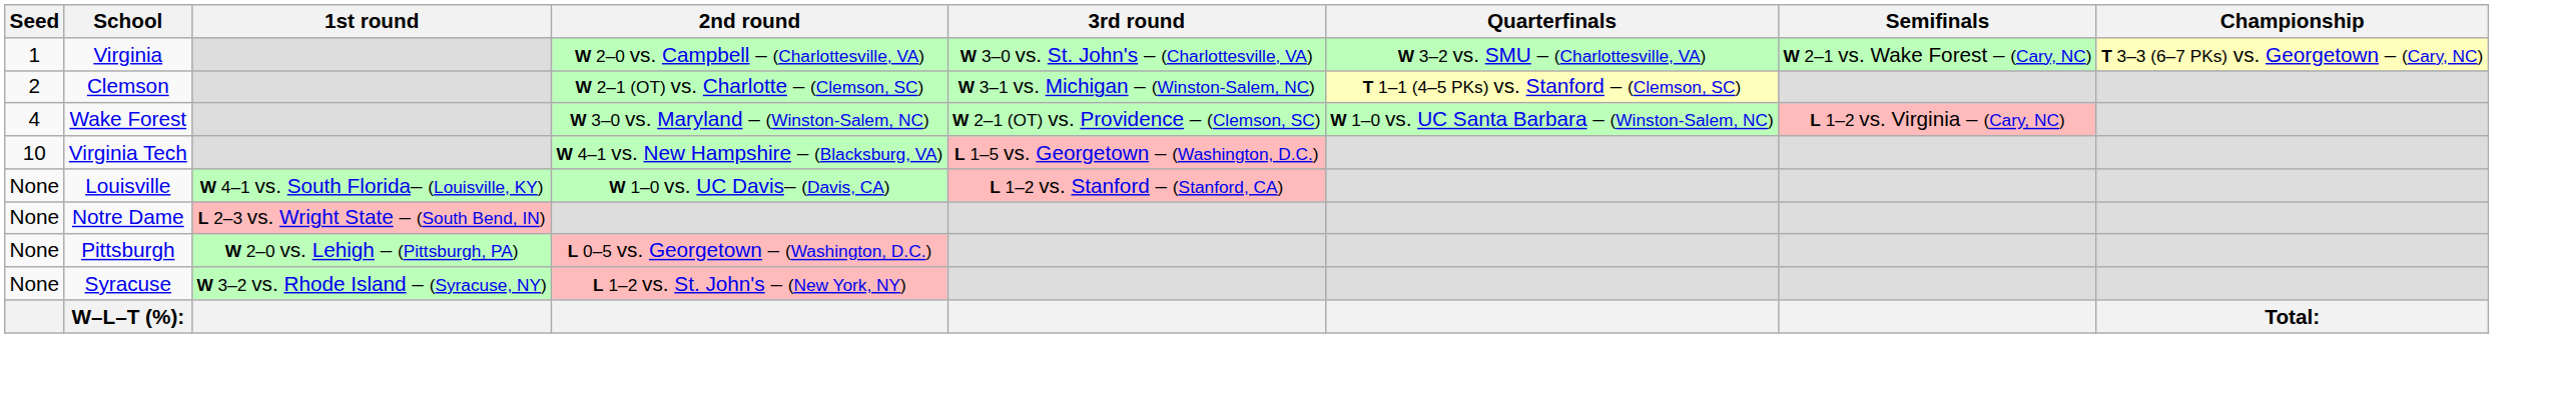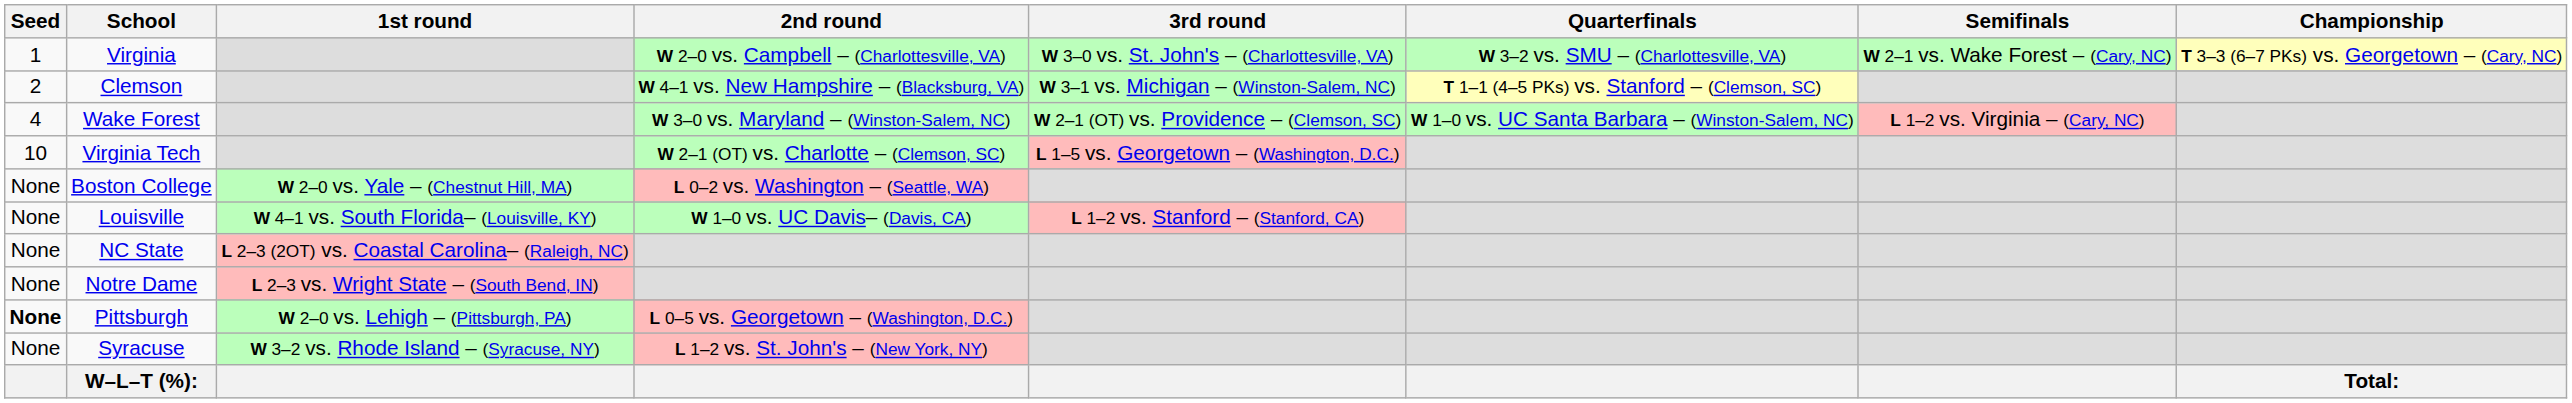 <table class="sortable wikitable" style="white-space:nowrap; text-align:center; font-size:90%;">
 <tr>
 <th>Seed</th>
 <th>School</th>
 <th>1st round</th>
 <th>2nd round</th>
 <th>3rd round</th>
 <th>Quarterfinals</th>
 <th>Semifinals</th>
 <th>Championship</th>
 </tr>
 <tr>
 <td>1</td>
 <td><a href='#'>Virginia</a></td>
 <td bgcolor=#ddd></td>
 <td style="background:#bfb;"><small> <strong>W</strong> 2–0 </small> vs. <a href='#'>Campbell</a> – <small>(<a href='#'>Charlottesville, VA</a>)</small></td>
 <td style="background:#bfb;"><small> <strong>W</strong> 3–0 </small> vs. <a href='#'>St. John's</a> – <small>(<a href='#'>Charlottesville, VA</a>)</small></td>
 <td style="background:#bfb;"><small> <strong>W</strong> 3–2 </small> vs. <a href='#'>SMU</a> – <small>(<a href='#'>Charlottesville, VA</a>)</small></td>
 <td style="background:#bfb;"><small> <strong>W</strong> 2–1 </small> vs. Wake Forest – <small>(<a href='#'>Cary, NC</a>)</small></td>
 <td style="background:#ffb;"><small> <strong>T</strong> 3–3 (6–7 PKs)</small> vs. <a href='#'>Georgetown</a> – <small>(<a href='#'>Cary, NC</a>)</small></td>
 </tr>
 <tr>
 <td>2</td>
 <td><a href='#'>Clemson</a></td>
 <td bgcolor=#ddd></td>
-<td style="background:#bfb;"><small> <strong>W</strong> 2–1 (OT) </small> vs. <a href='#'>Charlotte</a> – <small>(<a href='#'>Clemson, SC</a>)</small></td>
+<td style="background:#bfb;"><small> <strong>W</strong> 4–1 </small> vs. <a href='#'>New Hampshire</a> – <small>(<a href='#'>Blacksburg, VA</a>)</small></td>
 <td style="background:#bfb;"><small> <strong>W</strong> 3–1 </small> vs. <a href='#'>Michigan</a> – <small>(<a href='#'>Winston-Salem, NC</a>)</small></td>
 <td style="background:#ffb;"><small> <strong>T</strong> 1–1 (4–5 PKs) </small> vs. <a href='#'>Stanford</a> – <small>(<a href='#'>Clemson, SC</a>)</small></td>
 <td bgcolor=#ddd></td>
 <td bgcolor=#ddd></td>
 </tr>
 <tr>
 <td>4</td>
 <td><a href='#'>Wake Forest</a></td>
 <td bgcolor=#ddd></td>
 <td style="background:#bfb;"><small> <strong>W</strong> 3–0 </small> vs. <a href='#'>Maryland</a> – <small>(<a href='#'>Winston-Salem, NC</a>)</small></td>
 <td style="background:#bfb;"><small> <strong>W</strong> 2–1 (OT) </small> vs. <a href='#'>Providence</a> – <small>(<a href='#'>Clemson, SC</a>)</small></td>
 <td style="background:#bfb;"><small> <strong>W</strong> 1–0 </small> vs. <a href='#'>UC Santa Barbara</a> – <small>(<a href='#'>Winston-Salem, NC</a>)</small></td>
 <td style="background:#fbb;"><small> <strong>L</strong> 1–2 </small> vs. Virginia – <small>(<a href='#'>Cary, NC</a>)</small></td>
 <td bgcolor=#ddd></td>
 </tr>
 <tr>
 <td>10</td>
 <td><a href='#'>Virginia Tech</a></td>
 <td bgcolor=#ddd></td>
-<td style="background:#bfb;"><small> <strong>W</strong> 4–1 </small> vs. <a href='#'>New Hampshire</a> – <small>(<a href='#'>Blacksburg, VA</a>)</small></td>
+<td style="background:#bfb;"><small> <strong>W</strong> 2–1 (OT) </small> vs. <a href='#'>Charlotte</a> – <small>(<a href='#'>Clemson, SC</a>)</small></td>
 <td style="background:#fbb;"><small> <strong>L</strong> 1–5 </small> vs. <a href='#'>Georgetown</a> – <small>(<a href='#'>Washington, D.C.</a>)</small></td>
+<td bgcolor=#ddd></td>
+<td bgcolor=#ddd></td>
+<td bgcolor=#ddd></td>
+</tr>
+<tr>
+<td>None</td>
+<td><a href='#'>Boston College</a></td>
+<td style="background:#bfb;"><small> <strong>W</strong> 2–0 </small> vs. <a href='#'>Yale</a> – <small>(<a href='#'>Chestnut Hill, MA</a>)</small></td>
+<td style="background:#fbb;"><small> <strong>L</strong> 0–2 </small> vs. <a href='#'>Washington</a> – <small>(<a href='#'>Seattle, WA</a>)</small></td>
+<td bgcolor=#ddd></td>
 <td bgcolor=#ddd></td>
 <td bgcolor=#ddd></td>
 <td bgcolor=#ddd></td>
 </tr>
 <tr>
 <td>None</td>
 <td><a href='#'>Louisville</a></td>
 <td style="background:#bfb;"><small> <strong>W</strong> 4–1 </small> vs. <a href='#'>South Florida</a>– <small>(<a href='#'>Louisville, KY</a>)</small></td>
 <td style="background:#bfb;"><small> <strong>W</strong> 1–0 </small> vs. <a href='#'>UC Davis</a>– <small>(<a href='#'>Davis, CA</a>)</small></td>
 <td style="background:#fbb;"><small> <strong>L</strong> 1–2 </small> vs. <a href='#'>Stanford</a> – <small>(<a href='#'>Stanford, CA</a>)</small></td>
 <td bgcolor=#ddd></td>
 <td bgcolor=#ddd></td>
 <td bgcolor=#ddd></td>
 </tr>
 <tr>
 <td>None</td>
+<td><a href='#'>NC State</a></td>
+<td style="background:#fbb;"><small> <strong>L</strong> 2–3 (2OT)</small> vs. <a href='#'>Coastal Carolina</a>– <small>(<a href='#'>Raleigh, NC</a>)</small></td>
+<td bgcolor=#ddd></td>
+<td bgcolor=#ddd></td>
+<td bgcolor=#ddd></td>
+<td bgcolor=#ddd></td>
+<td bgcolor=#ddd></td>
+</tr>
+<tr>
+<td>None</td>
 <td><a href='#'>Notre Dame</a></td>
 <td style="background:#fbb;"><small> <strong>L</strong> 2–3 </small> vs. <a href='#'>Wright State</a> – <small>(<a href='#'>South Bend, IN</a>)</small></td>
 <td bgcolor=#ddd></td>
 <td bgcolor=#ddd></td>
 <td bgcolor=#ddd></td>
 <td bgcolor=#ddd></td>
 <td bgcolor=#ddd></td>
 </tr>
 <tr>
-<td>None</td>
+<td><strong>None</strong></td>
 <td><a href='#'>Pittsburgh</a></td>
 <td style="background:#bfb;"><small> <strong>W</strong> 2–0 </small> vs. <a href='#'>Lehigh</a> – <small>(<a href='#'>Pittsburgh, PA</a>)</small></td>
 <td style="background:#fbb;"><small> <strong>L</strong> 0–5 </small> vs. <a href='#'>Georgetown</a> – <small>(<a href='#'>Washington, D.C.</a>)</small></td>
 <td bgcolor=#ddd></td>
 <td bgcolor=#ddd></td>
 <td bgcolor=#ddd></td>
 <td bgcolor=#ddd></td>
 </tr>
 <tr>
 <td>None</td>
 <td><a href='#'>Syracuse</a></td>
 <td style="background:#bfb;"><small> <strong>W</strong> 3–2 </small> vs. <a href='#'>Rhode Island</a> – <small>(<a href='#'>Syracuse, NY</a>)</small></td>
 <td style="background:#fbb;"><small> <strong>L</strong> 1–2 </small> vs. <a href='#'>St. John's</a> – <small>(<a href='#'>New York, NY</a>)</small></td>
 <td bgcolor=#ddd></td>
 <td bgcolor=#ddd></td>
 <td bgcolor=#ddd></td>
 <td bgcolor=#ddd></td>
 </tr>
 <tr>
 <th></th>
 <th>W–L–T (%):</th>
 <th></th>
 <th></th>
 <th></th>
 <th></th>
 <th></th>
 <th> Total: </th>
 </tr>
 </table>
